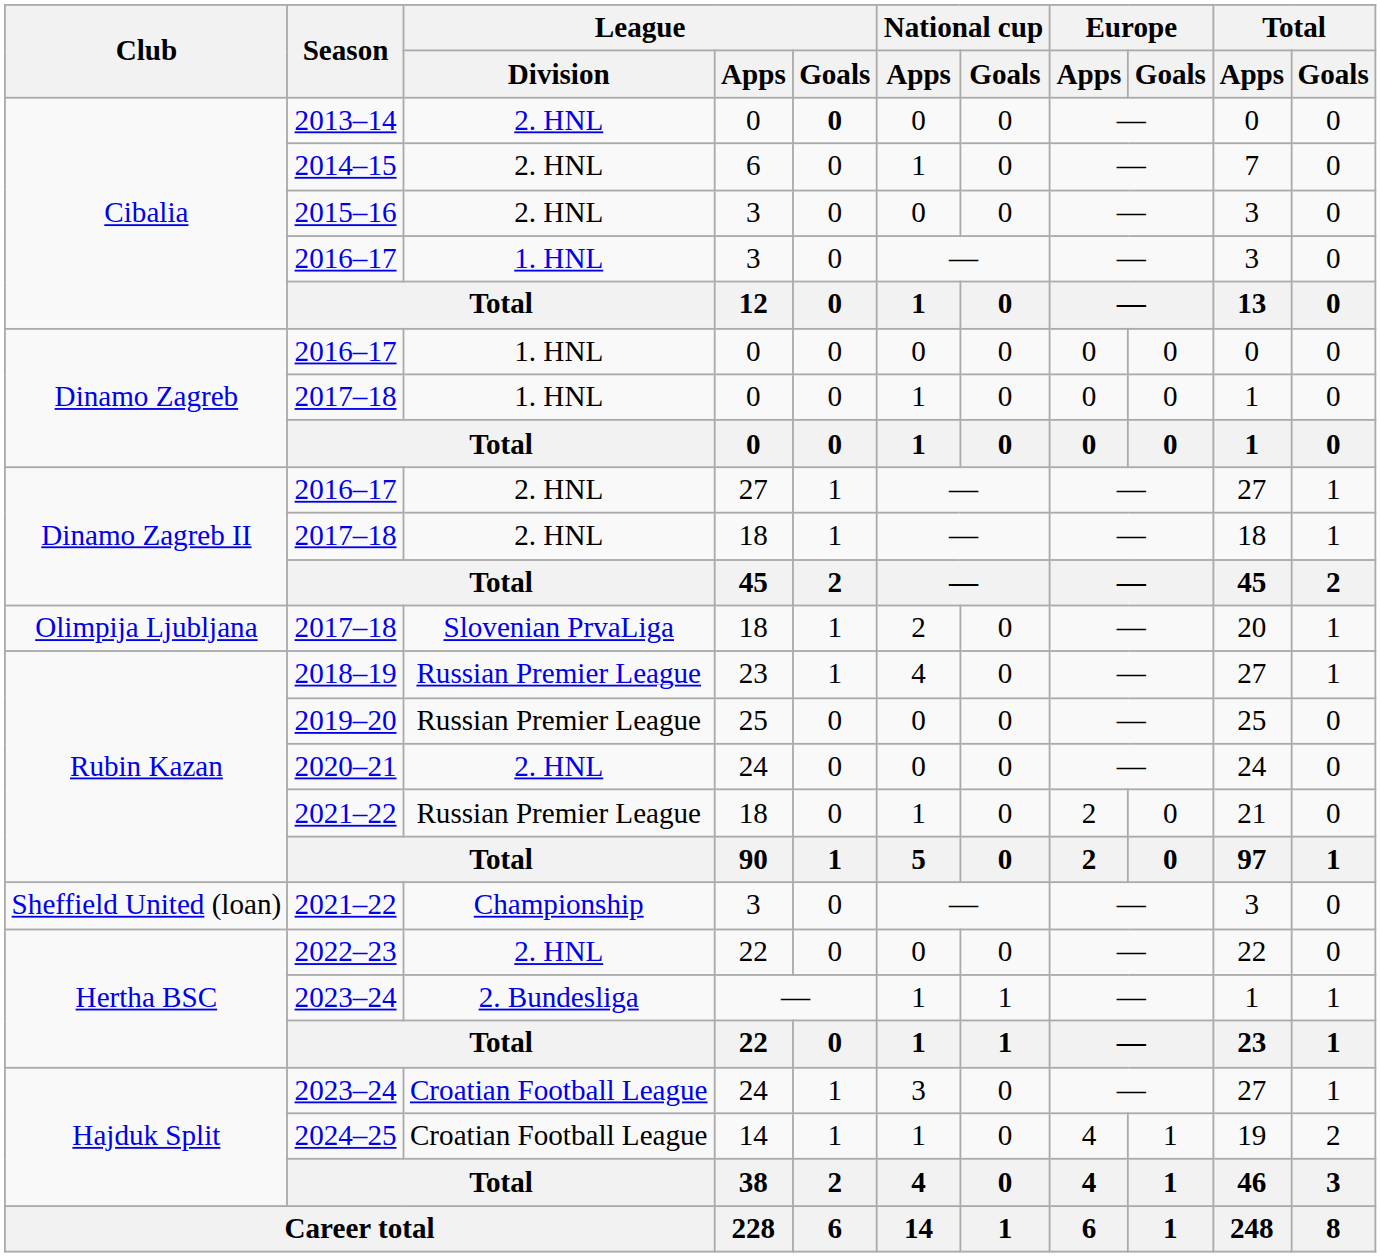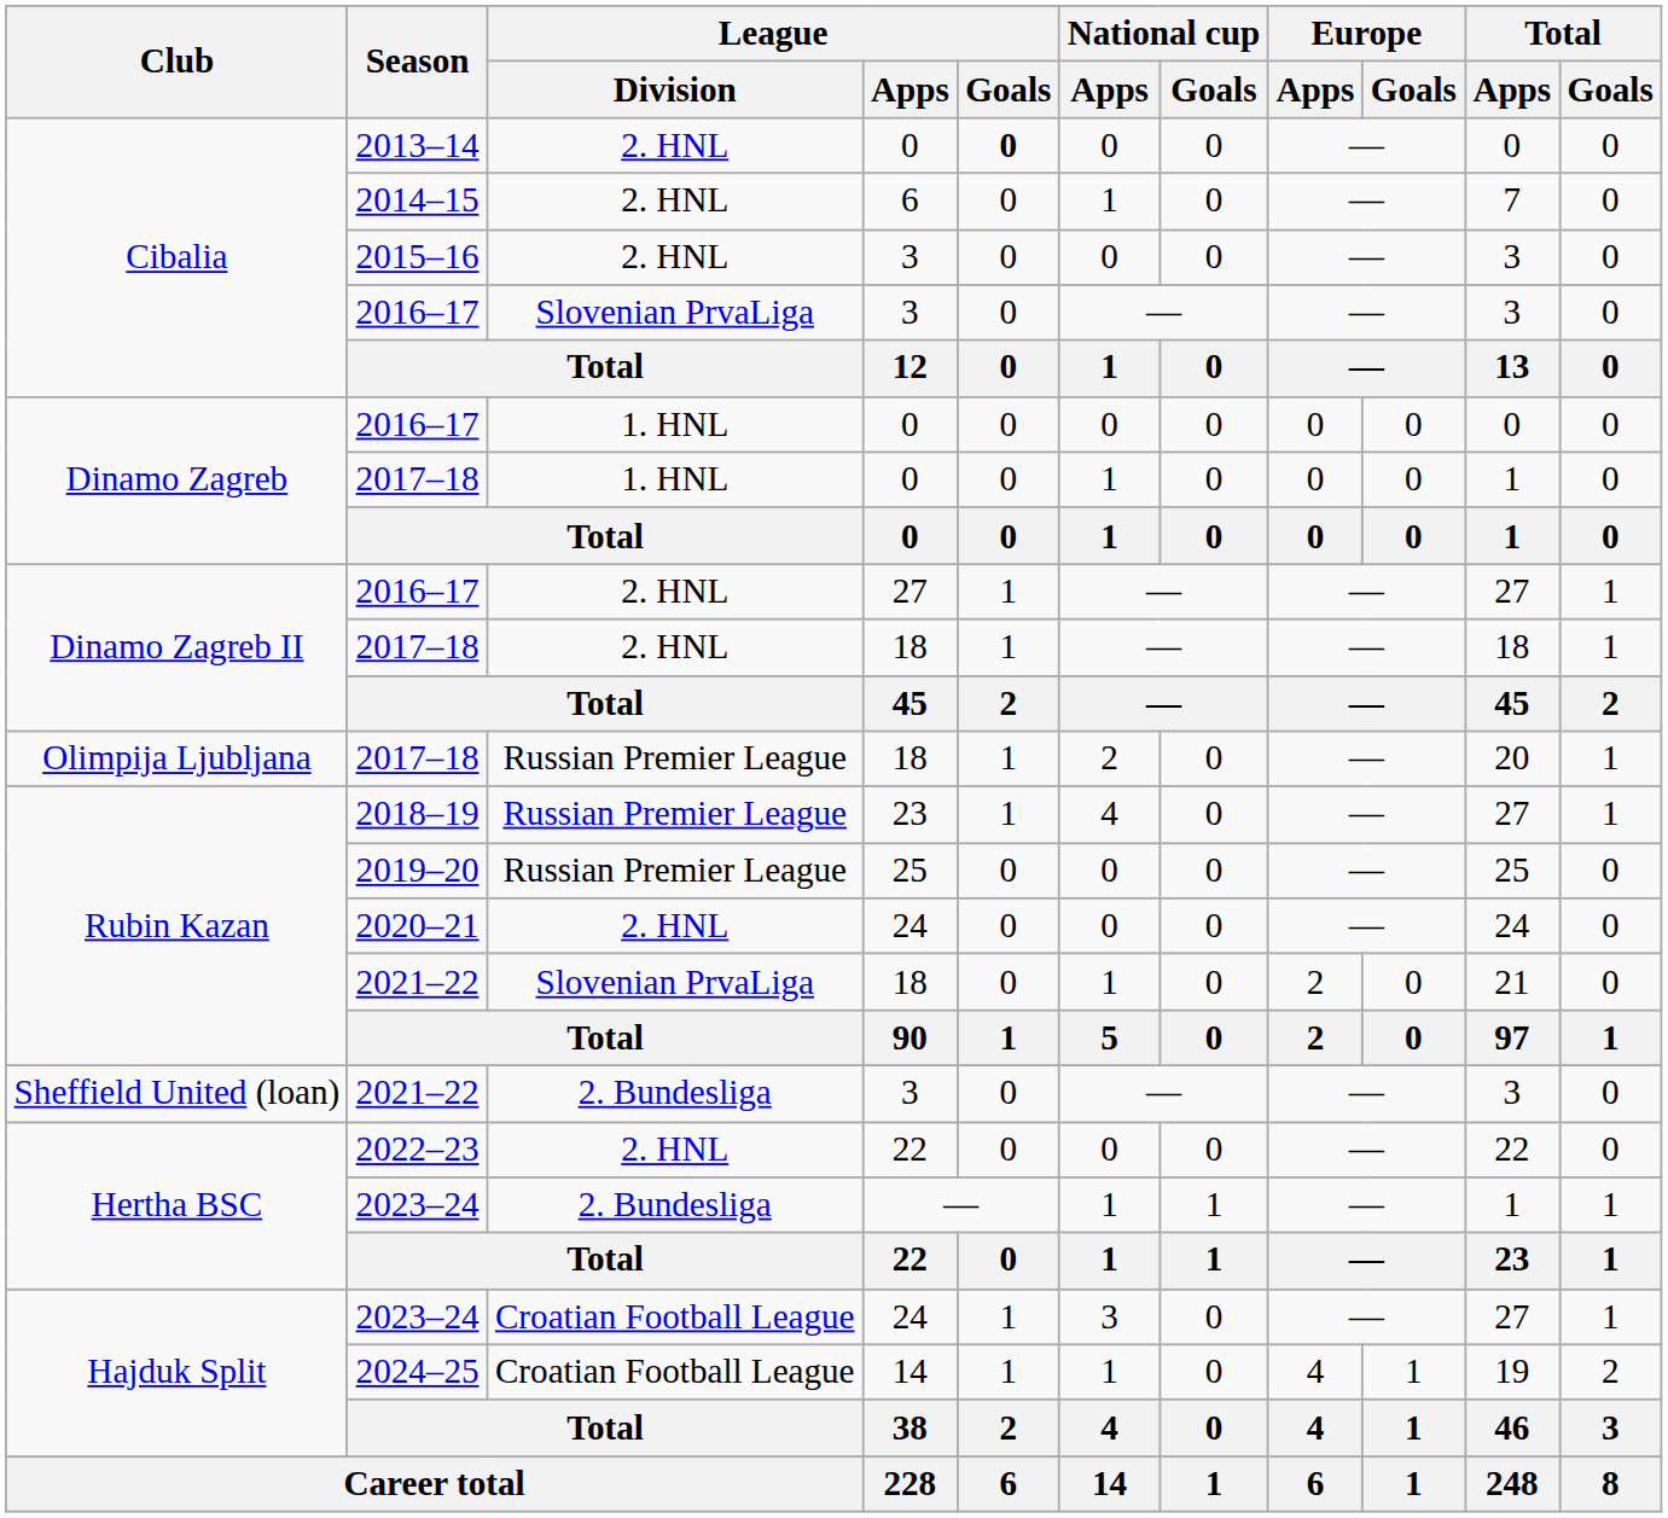 <table class="wikitable" style="text-align: center;">
 <tr>
 <th rowspan=2>Club</th>
 <th rowspan=2>Season</th>
 <th colspan=3>League</th>
 <th colspan=2>National cup</th>
 <th colspan=2>Europe</th>
 <th colspan=2>Total</th>
 </tr>
 <tr>
 <th>Division</th>
 <th>Apps</th>
 <th>Goals</th>
 <th>Apps</th>
 <th>Goals</th>
 <th>Apps</th>
 <th>Goals</th>
 <th>Apps</th>
 <th>Goals</th>
 </tr>
 <tr>
 <td rowspan="5"><a href='#'>Cibalia</a></td>
 <td><a href='#'>2013–14</a></td>
 <td><a href='#'>2. HNL</a></td>
 <td>0</td>
 <td><strong>0</strong></td>
 <td>0</td>
 <td>0</td>
 <td colspan="2">—</td>
 <td>0</td>
 <td>0</td>
 </tr>
 <tr>
 <td><a href='#'>2014–15</a></td>
 <td>2. HNL</td>
 <td>6</td>
 <td>0</td>
 <td>1</td>
 <td>0</td>
 <td colspan="2">—</td>
 <td>7</td>
 <td>0</td>
 </tr>
 <tr>
 <td><a href='#'>2015–16</a></td>
 <td>2. HNL</td>
 <td>3</td>
 <td>0</td>
 <td>0</td>
 <td>0</td>
 <td colspan="2">—</td>
 <td>3</td>
 <td>0</td>
 </tr>
 <tr>
 <td><a href='#'>2016–17</a></td>
-<td><a href='#'>1. HNL</a></td>
+<td><a href='#'>Slovenian PrvaLiga</a></td>
 <td>3</td>
 <td>0</td>
 <td colspan=2>—</td>
 <td colspan="2">—</td>
 <td>3</td>
 <td>0</td>
 </tr>
 <tr>
 <th colspan=2>Total</th>
 <th>12</th>
 <th>0</th>
 <th>1</th>
 <th>0</th>
 <th colspan="2">—</th>
 <th>13</th>
 <th>0</th>
 </tr>
 <tr>
 <td rowspan="3"><a href='#'>Dinamo Zagreb</a></td>
 <td><a href='#'>2016–17</a></td>
 <td>1. HNL</td>
 <td>0</td>
 <td>0</td>
 <td>0</td>
 <td>0</td>
 <td>0</td>
 <td>0</td>
 <td>0</td>
 <td>0</td>
 </tr>
 <tr>
 <td><a href='#'>2017–18</a></td>
 <td>1. HNL</td>
 <td>0</td>
 <td>0</td>
 <td>1</td>
 <td>0</td>
 <td>0</td>
 <td>0</td>
 <td>1</td>
 <td>0</td>
 </tr>
 <tr>
 <th colspan=2>Total</th>
 <th>0</th>
 <th>0</th>
 <th>1</th>
 <th>0</th>
 <th>0</th>
 <th>0</th>
 <th>1</th>
 <th>0</th>
 </tr>
 <tr>
 <td rowspan="3"><a href='#'>Dinamo Zagreb II</a></td>
 <td><a href='#'>2016–17</a></td>
 <td>2. HNL</td>
 <td>27</td>
 <td>1</td>
 <td colspan=2>—</td>
 <td colspan="2">—</td>
 <td>27</td>
 <td>1</td>
 </tr>
 <tr>
 <td><a href='#'>2017–18</a></td>
 <td>2. HNL</td>
 <td>18</td>
 <td>1</td>
 <td colspan=2>—</td>
 <td colspan="2">—</td>
 <td>18</td>
 <td>1</td>
 </tr>
 <tr>
 <th colspan="2">Total</th>
 <th>45</th>
 <th>2</th>
 <th colspan="2">—</th>
 <th colspan="2">—</th>
 <th>45</th>
 <th>2</th>
 </tr>
 <tr>
 <td><a href='#'>Olimpija Ljubljana</a></td>
 <td><a href='#'>2017–18</a></td>
-<td><a href='#'>Slovenian PrvaLiga</a></td>
+<td>Russian Premier League</td>
 <td>18</td>
 <td>1</td>
 <td>2</td>
 <td>0</td>
 <td colspan=2>—</td>
 <td>20</td>
 <td>1</td>
 </tr>
 <tr>
 <td rowspan="5"><a href='#'>Rubin Kazan</a></td>
 <td><a href='#'>2018–19</a></td>
 <td><a href='#'>Russian Premier League</a></td>
 <td>23</td>
 <td>1</td>
 <td>4</td>
 <td>0</td>
 <td colspan=2>—</td>
 <td>27</td>
 <td>1</td>
 </tr>
 <tr>
 <td><a href='#'>2019–20</a></td>
 <td>Russian Premier League</td>
 <td>25</td>
 <td>0</td>
 <td>0</td>
 <td>0</td>
 <td colspan=2>—</td>
 <td>25</td>
 <td>0</td>
 </tr>
 <tr>
 <td><a href='#'>2020–21</a></td>
 <td><a href='#'>2. HNL</a></td>
 <td>24</td>
 <td>0</td>
 <td>0</td>
 <td>0</td>
 <td colspan=2>—</td>
 <td>24</td>
 <td>0</td>
 </tr>
 <tr>
 <td><a href='#'>2021–22</a></td>
-<td>Russian Premier League</td>
+<td><a href='#'>Slovenian PrvaLiga</a></td>
 <td>18</td>
 <td>0</td>
 <td>1</td>
 <td>0</td>
 <td>2</td>
 <td>0</td>
 <td>21</td>
 <td>0</td>
 </tr>
 <tr>
 <th colspan=2>Total</th>
 <th>90</th>
 <th>1</th>
 <th>5</th>
 <th>0</th>
 <th>2</th>
 <th>0</th>
 <th>97</th>
 <th>1</th>
 </tr>
 <tr>
 <td><a href='#'>Sheffield United</a> (loan)</td>
 <td><a href='#'>2021–22</a></td>
-<td><a href='#'>Championship</a></td>
+<td><a href='#'>2. Bundesliga</a></td>
 <td>3</td>
 <td>0</td>
 <td colspan=2>—</td>
 <td colspan=2>—</td>
 <td>3</td>
 <td>0</td>
 </tr>
 <tr>
 <td rowspan="3"><a href='#'>Hertha BSC</a></td>
 <td><a href='#'>2022–23</a></td>
 <td><a href='#'>2. HNL</a></td>
 <td>22</td>
 <td>0</td>
 <td>0</td>
 <td>0</td>
 <td colspan=2>—</td>
 <td>22</td>
 <td>0</td>
 </tr>
 <tr>
 <td><a href='#'>2023–24</a></td>
 <td><a href='#'>2. Bundesliga</a></td>
 <td colspan=2>—</td>
 <td>1</td>
 <td>1</td>
 <td colspan=2>—</td>
 <td>1</td>
 <td>1</td>
 </tr>
 <tr>
 <th colspan=2>Total</th>
 <th>22</th>
 <th>0</th>
 <th>1</th>
 <th>1</th>
 <th colspan=2>—</th>
 <th>23</th>
 <th>1</th>
 </tr>
 <tr>
 <td rowspan="3"><a href='#'>Hajduk Split</a></td>
 <td><a href='#'>2023–24</a></td>
 <td><a href='#'>Croatian Football League</a></td>
 <td>24</td>
 <td>1</td>
 <td>3</td>
 <td>0</td>
 <td colspan=2>—</td>
 <td>27</td>
 <td>1</td>
 </tr>
 <tr>
 <td><a href='#'>2024–25</a></td>
 <td>Croatian Football League</td>
 <td>14</td>
 <td>1</td>
 <td>1</td>
 <td>0</td>
 <td>4</td>
 <td>1</td>
 <td>19</td>
 <td>2</td>
 </tr>
 <tr>
 <th colspan=2>Total</th>
 <th>38</th>
 <th>2</th>
 <th>4</th>
 <th>0</th>
 <th>4</th>
 <th>1</th>
 <th>46</th>
 <th>3</th>
 </tr>
 <tr>
 <th colspan="3">Career total</th>
 <th>228</th>
 <th>6</th>
 <th>14</th>
 <th>1</th>
 <th>6</th>
 <th>1</th>
 <th>248</th>
 <th>8</th>
 </tr>
 </table>
